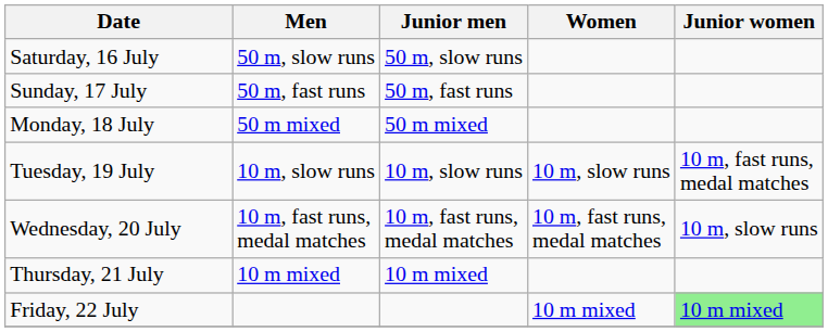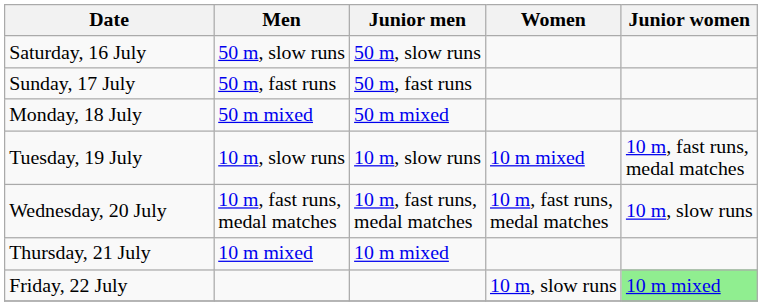 <table class="wikitable">
 <tr>
 <th style="width: 200px">Date</th>
 <th style="width: 125px">Men</th>
 <th style="width: 125px">Junior men</th>
 <th style="width: 125px">Women</th>
 <th style="width: 125px">Junior women</th>
 </tr>
 <tr>
 <td>Saturday, 16 July</td>
 <td><a href='#'>50 m</a>, slow runs</td>
 <td><a href='#'>50 m</a>, slow runs</td>
 <td></td>
 <td></td>
 </tr>
 <tr>
 <td>Sunday, 17 July</td>
 <td><a href='#'>50 m</a>, fast runs</td>
 <td><a href='#'>50 m</a>, fast runs</td>
 <td></td>
 <td></td>
 </tr>
 <tr>
 <td>Monday, 18 July</td>
 <td><a href='#'>50 m mixed</a></td>
 <td><a href='#'>50 m mixed</a></td>
 <td></td>
 <td></td>
 </tr>
 <tr>
 <td>Tuesday, 19 July</td>
 <td><a href='#'>10 m</a>, slow runs</td>
 <td><a href='#'>10 m</a>, slow runs</td>
-<td><a href='#'>10 m</a>, slow runs</td>
+<td><a href='#'>10 m mixed</a></td>
 <td><a href='#'>10 m</a>, fast runs, medal matches</td>
 </tr>
 <tr>
 <td>Wednesday, 20 July</td>
 <td><a href='#'>10 m</a>, fast runs, medal matches</td>
 <td><a href='#'>10 m</a>, fast runs, medal matches</td>
 <td><a href='#'>10 m</a>, fast runs, medal matches</td>
 <td><a href='#'>10 m</a>, slow runs</td>
 </tr>
 <tr>
 <td>Thursday, 21 July</td>
 <td><a href='#'>10 m mixed</a></td>
 <td><a href='#'>10 m mixed</a></td>
 <td></td>
 <td></td>
 </tr>
 <tr>
 <td>Friday, 22 July</td>
 <td></td>
 <td></td>
-<td><a href='#'>10 m mixed</a></td>
+<td><a href='#'>10 m</a>, slow runs</td>
 <td style="background: lightgreen;"><a href='#'>10 m mixed</a></td>
 </tr>
 <tr>
 </tr>
 </table>
